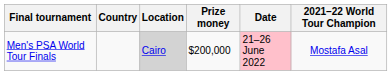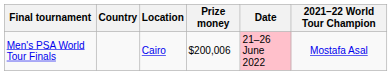 <table class=wikitable>
 <tr>
 <th>Final tournament</th>
 <th>Country</th>
 <th>Location</th>
 <th>Prize money</th>
 <th>Date</th>
 <th>2021–22 World Tour Champion</th>
 </tr>
 <tr>
 <td><a href='#'>Men's PSA World Tour Finals</a></td>
 <td></td>
-<td style="background: lightgrey;"><a href='#'>Cairo</a></td>
-<td>$200,000</td>
+<td><a href='#'>Cairo</a></td>
+<td>$200,006</td>
 <td style="background: pink;">21–26 June 2022</td>
 <td rowspan=1 colspan=2 align="center"> <a href='#'>Mostafa Asal</a></td>
 </tr>
 </table>
